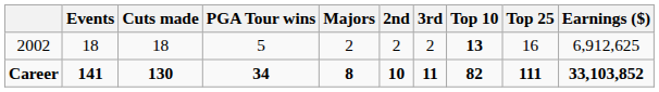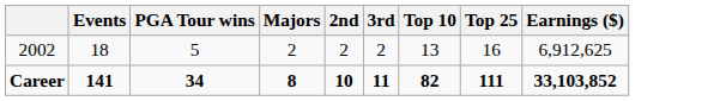 <table class=wikitable style="font-size:95%;text-align:center">
 <tr>
 <th></th>
 <th>Events</th>
-<th>Cuts made</th>
 <th>PGA Tour wins</th>
 <th>Majors</th>
 <th>2nd</th>
 <th>3rd</th>
 <th>Top 10</th>
 <th>Top 25</th>
 <th>Earnings ($)</th>
 </tr>
 <tr>
 <td>2002</td>
 <td>18</td>
-<td>18</td>
 <td>5</td>
 <td>2</td>
 <td>2</td>
 <td>2</td>
-<td><strong>13</strong></td>
+<td>13</td>
 <td>16</td>
 <td>6,912,625</td>
 </tr>
 <tr>
 <td><strong>Career</strong></td>
 <td><strong>141</strong></td>
-<td><strong>130</strong></td>
 <td><strong>34</strong></td>
 <td><strong>8</strong></td>
 <td><strong>10</strong></td>
 <td><strong>11</strong></td>
 <td><strong>82</strong></td>
 <td><strong>111</strong></td>
 <td><strong>33,103,852</strong></td>
 </tr>
 </table>
